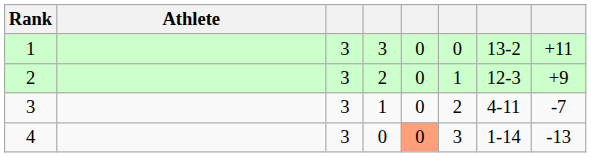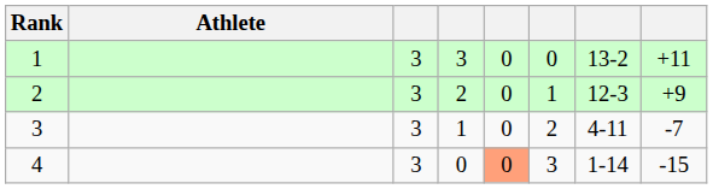 <table class="wikitable" style="text-align: center;">
 <tr>
 <th width=25>Rank</th>
 <th width=225>Athlete</th>
 <th width=25></th>
 <th width=25></th>
 <th width=25></th>
 <th width=25></th>
 <th width=40></th>
 <th width=40></th>
 </tr>
 <tr bgcolor=ccffcc>
 <td>1</td>
 <td align=left></td>
 <td>3</td>
 <td>3</td>
 <td>0</td>
 <td>0</td>
 <td>13-2</td>
 <td>+11</td>
 </tr>
 <tr bgcolor=ccffcc>
 <td>2</td>
 <td align=left></td>
 <td>3</td>
 <td>2</td>
 <td>0</td>
 <td>1</td>
 <td>12-3</td>
 <td>+9</td>
 </tr>
 <tr>
 <td>3</td>
 <td align=left></td>
 <td>3</td>
 <td>1</td>
 <td>0</td>
 <td>2</td>
 <td>4-11</td>
 <td>-7</td>
 </tr>
 <tr>
 <td>4</td>
 <td align=left></td>
 <td>3</td>
 <td>0</td>
 <td style="background: lightsalmon;">0</td>
 <td>3</td>
 <td>1-14</td>
-<td>-13</td>
+<td>-15</td>
 </tr>
 </table>
